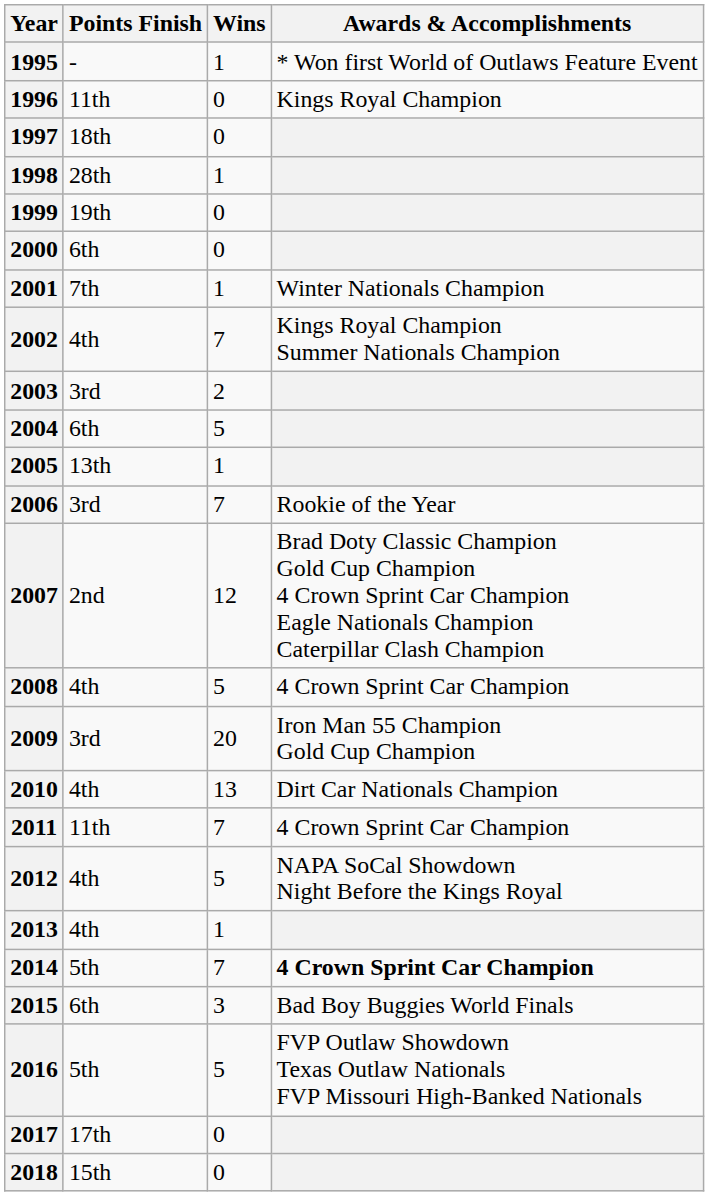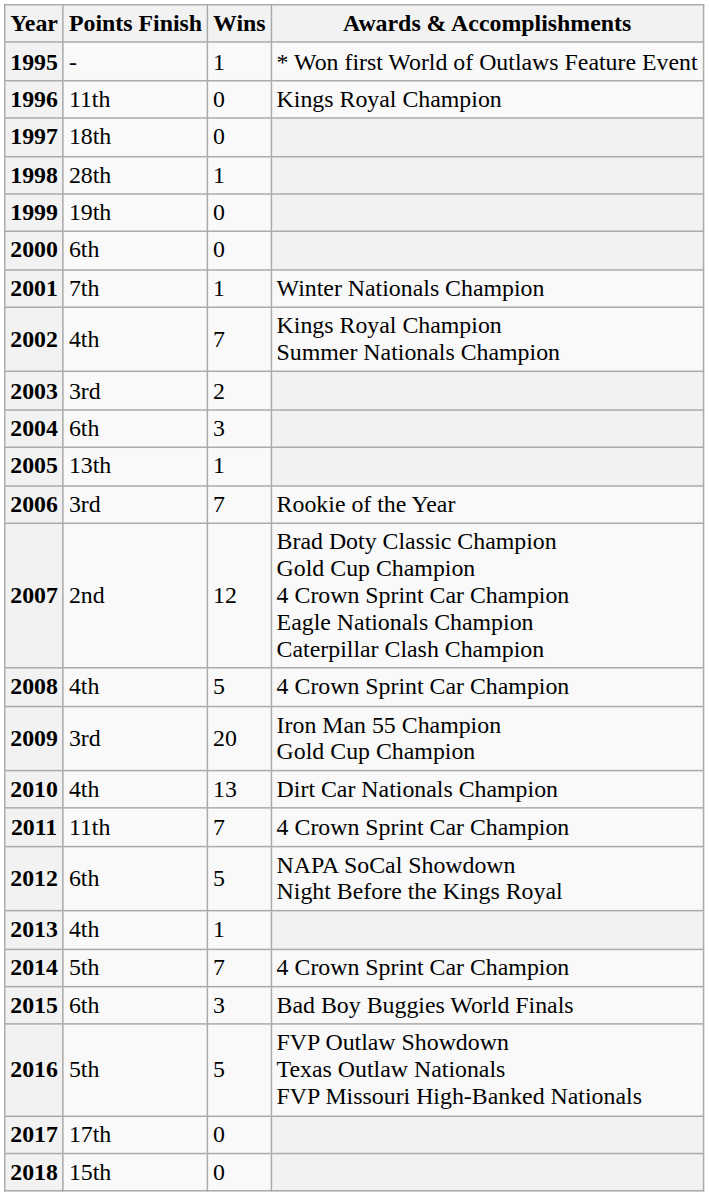 <table class="wikitable" style="text-align:left">
 <tr>
 <th>Year</th>
 <th>Points Finish</th>
 <th>Wins</th>
 <th>Awards & Accomplishments</th>
 </tr>
 <tr>
 <th>1995</th>
 <td>-</td>
 <td>1</td>
 <td>* Won first World of Outlaws Feature Event</td>
 </tr>
 <tr>
 <th>1996</th>
 <td>11th</td>
 <td>0</td>
 <td>Kings Royal Champion</td>
 </tr>
 <tr>
 <th>1997</th>
 <td>18th</td>
 <td>0</td>
 <th></th>
 </tr>
 <tr>
 <th>1998</th>
 <td>28th</td>
 <td>1</td>
 <th></th>
 </tr>
 <tr>
 <th>1999</th>
 <td>19th</td>
 <td>0</td>
 <th></th>
 </tr>
 <tr>
 <th>2000</th>
 <td>6th</td>
 <td>0</td>
 <th></th>
 </tr>
 <tr>
 <th>2001</th>
 <td>7th</td>
 <td>1</td>
 <td>Winter Nationals Champion</td>
 </tr>
 <tr>
 <th>2002</th>
 <td>4th</td>
 <td>7</td>
 <td>Kings Royal Champion<br>Summer Nationals Champion</td>
 </tr>
 <tr>
 <th>2003</th>
 <td>3rd</td>
 <td>2</td>
 <th></th>
 </tr>
 <tr>
 <th>2004</th>
 <td>6th</td>
-<td>5</td>
+<td>3</td>
 <th></th>
 </tr>
 <tr>
 <th>2005</th>
 <td>13th</td>
 <td>1</td>
 <th></th>
 </tr>
 <tr>
 <th>2006</th>
 <td>3rd</td>
 <td>7</td>
 <td>Rookie of the Year</td>
 </tr>
 <tr>
 <th>2007</th>
 <td>2nd</td>
 <td>12</td>
 <td>Brad Doty Classic Champion<br>Gold Cup Champion<br>4 Crown Sprint Car Champion<br>Eagle Nationals Champion<br>Caterpillar Clash Champion</td>
 </tr>
 <tr>
 <th>2008</th>
 <td>4th</td>
 <td>5</td>
 <td>4 Crown Sprint Car Champion</td>
 </tr>
 <tr>
 <th>2009</th>
 <td>3rd</td>
 <td>20</td>
 <td>Iron Man 55 Champion<br>Gold Cup Champion</td>
 </tr>
 <tr>
 <th>2010</th>
 <td>4th</td>
 <td>13</td>
 <td>Dirt Car Nationals Champion</td>
 </tr>
 <tr>
 <th>2011</th>
 <td>11th</td>
 <td>7</td>
 <td>4 Crown Sprint Car Champion</td>
 </tr>
 <tr>
 <th>2012</th>
-<td>4th</td>
+<td>6th</td>
 <td>5</td>
 <td>NAPA SoCal Showdown<br>Night Before the Kings Royal</td>
 </tr>
 <tr>
 <th>2013</th>
 <td>4th</td>
 <td>1</td>
 <th></th>
 </tr>
 <tr>
 <th>2014</th>
 <td>5th</td>
 <td>7</td>
-<td><strong>4 Crown Sprint Car Champion</strong></td>
+<td>4 Crown Sprint Car Champion</td>
 </tr>
 <tr>
 <th>2015</th>
 <td>6th</td>
 <td>3</td>
 <td>Bad Boy Buggies World Finals</td>
 </tr>
 <tr>
 <th>2016</th>
 <td>5th</td>
 <td>5</td>
 <td>FVP Outlaw Showdown<br>Texas Outlaw Nationals<br>FVP Missouri High-Banked Nationals</td>
 </tr>
 <tr>
 <th>2017</th>
 <td>17th</td>
 <td>0</td>
 <th></th>
 </tr>
 <tr>
 <th>2018</th>
 <td>15th</td>
 <td>0</td>
 <th></th>
 </tr>
 </table>
